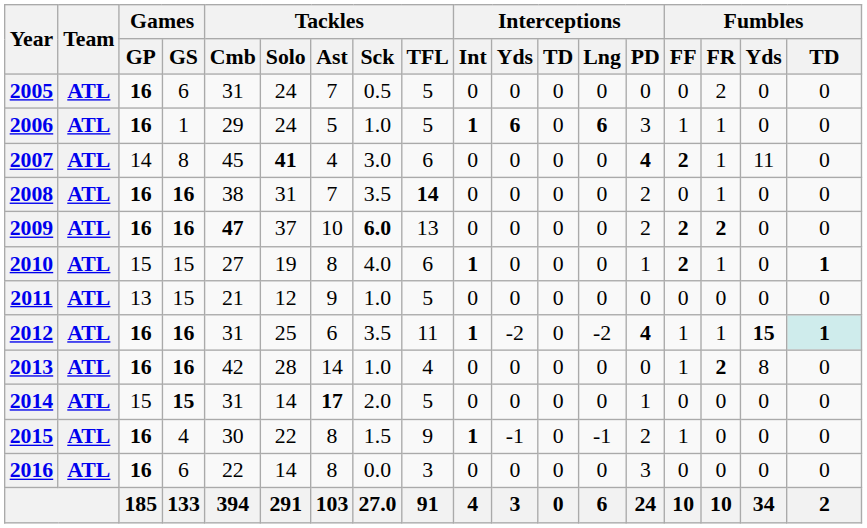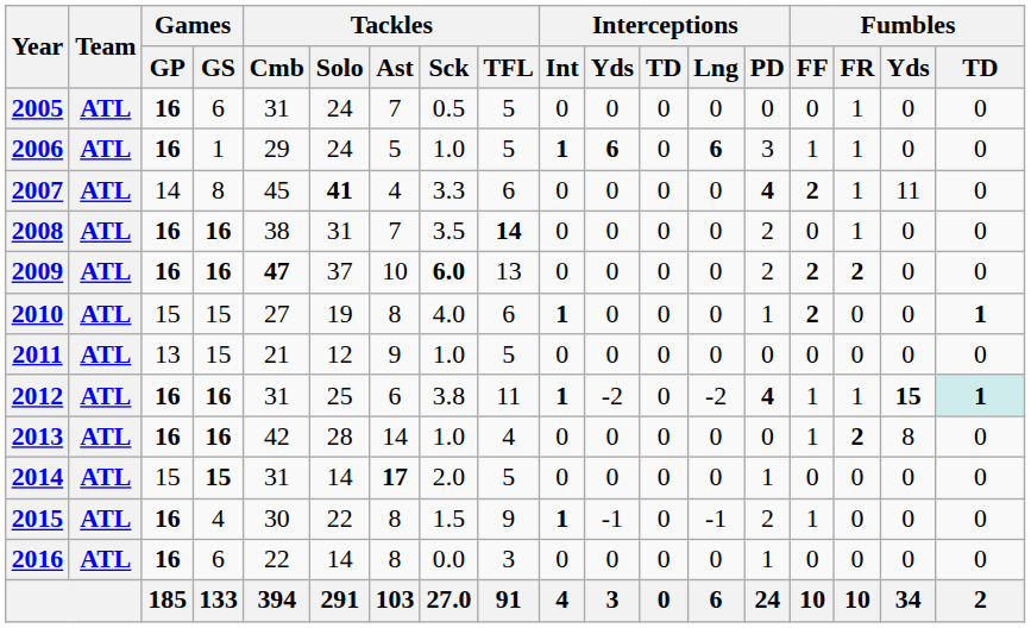 <table class="wikitable" style="text-align:center">
 <tr>
 <th rowspan="2">Year</th>
 <th rowspan="2">Team</th>
 <th colspan="2">Games</th>
 <th colspan="5">Tackles</th>
 <th colspan="5">Interceptions</th>
 <th colspan="4">Fumbles</th>
 </tr>
 <tr>
 <th>GP</th>
 <th>GS</th>
 <th>Cmb</th>
 <th>Solo</th>
 <th>Ast</th>
 <th>Sck</th>
 <th>TFL</th>
 <th>Int</th>
 <th>Yds</th>
 <th>TD</th>
 <th>Lng</th>
 <th>PD</th>
 <th>FF</th>
 <th>FR</th>
 <th>Yds</th>
 <th>TD</th>
 </tr>
 <tr>
 <th><a href='#'>2005</a></th>
 <th><a href='#'>ATL</a></th>
 <td><strong>16</strong></td>
 <td>6</td>
 <td>31</td>
 <td>24</td>
 <td>7</td>
 <td>0.5</td>
 <td>5</td>
 <td>0</td>
 <td>0</td>
 <td>0</td>
 <td>0</td>
 <td>0</td>
 <td>0</td>
-<td>2</td>
+<td>1</td>
 <td>0</td>
 <td>0</td>
 </tr>
 <tr>
 <th><a href='#'>2006</a></th>
 <th><a href='#'>ATL</a></th>
 <td><strong>16</strong></td>
 <td>1</td>
 <td>29</td>
 <td>24</td>
 <td>5</td>
 <td>1.0</td>
 <td>5</td>
 <td><strong>1</strong></td>
 <td><strong>6</strong></td>
 <td>0</td>
 <td><strong>6</strong></td>
 <td>3</td>
 <td>1</td>
 <td>1</td>
 <td>0</td>
 <td>0</td>
 </tr>
 <tr>
 <th><a href='#'>2007</a></th>
 <th><a href='#'>ATL</a></th>
 <td>14</td>
 <td>8</td>
 <td>45</td>
 <td><strong>41</strong></td>
 <td>4</td>
-<td>3.0</td>
+<td>3.3</td>
 <td>6</td>
 <td>0</td>
 <td>0</td>
 <td>0</td>
 <td>0</td>
 <td><strong>4</strong></td>
 <td><strong>2</strong></td>
 <td>1</td>
 <td>11</td>
 <td>0</td>
 </tr>
 <tr>
 <th><a href='#'>2008</a></th>
 <th><a href='#'>ATL</a></th>
 <td><strong>16</strong></td>
 <td><strong>16</strong></td>
 <td>38</td>
 <td>31</td>
 <td>7</td>
 <td>3.5</td>
 <td><strong>14</strong></td>
 <td>0</td>
 <td>0</td>
 <td>0</td>
 <td>0</td>
 <td>2</td>
 <td>0</td>
 <td>1</td>
 <td>0</td>
 <td>0</td>
 </tr>
 <tr>
 <th><a href='#'>2009</a></th>
 <th><a href='#'>ATL</a></th>
 <td><strong>16</strong></td>
 <td><strong>16</strong></td>
 <td><strong>47</strong></td>
 <td>37</td>
 <td>10</td>
 <td><strong>6.0</strong></td>
 <td>13</td>
 <td>0</td>
 <td>0</td>
 <td>0</td>
 <td>0</td>
 <td>2</td>
 <td><strong>2</strong></td>
 <td><strong>2</strong></td>
 <td>0</td>
 <td>0</td>
 </tr>
 <tr>
 <th><a href='#'>2010</a></th>
 <th><a href='#'>ATL</a></th>
 <td>15</td>
 <td>15</td>
 <td>27</td>
 <td>19</td>
 <td>8</td>
 <td>4.0</td>
 <td>6</td>
 <td><strong>1</strong></td>
 <td>0</td>
 <td>0</td>
 <td>0</td>
 <td>1</td>
 <td><strong>2</strong></td>
-<td>1</td>
+<td>0</td>
 <td>0</td>
 <td><strong>1</strong></td>
 </tr>
 <tr>
 <th><a href='#'>2011</a></th>
 <th><a href='#'>ATL</a></th>
 <td>13</td>
 <td>15</td>
 <td>21</td>
 <td>12</td>
 <td>9</td>
 <td>1.0</td>
 <td>5</td>
 <td>0</td>
 <td>0</td>
 <td>0</td>
 <td>0</td>
 <td>0</td>
 <td>0</td>
 <td>0</td>
 <td>0</td>
 <td>0</td>
 </tr>
 <tr>
 <th><a href='#'>2012</a></th>
 <th><a href='#'>ATL</a></th>
 <td><strong>16</strong></td>
 <td><strong>16</strong></td>
 <td>31</td>
 <td>25</td>
 <td>6</td>
-<td>3.5</td>
+<td>3.8</td>
 <td>11</td>
 <td><strong>1</strong></td>
 <td>-2</td>
 <td>0</td>
 <td>-2</td>
 <td><strong>4</strong></td>
 <td>1</td>
 <td>1</td>
 <td><strong>15</strong></td>
 <td style="background:#cfecec; width:3em;"><strong>1</strong></td>
 </tr>
 <tr>
 <th><a href='#'>2013</a></th>
 <th><a href='#'>ATL</a></th>
 <td><strong>16</strong></td>
 <td><strong>16</strong></td>
 <td>42</td>
 <td>28</td>
 <td>14</td>
 <td>1.0</td>
 <td>4</td>
 <td>0</td>
 <td>0</td>
 <td>0</td>
 <td>0</td>
 <td>0</td>
 <td>1</td>
 <td><strong>2</strong></td>
 <td>8</td>
 <td>0</td>
 </tr>
 <tr>
 <th><a href='#'>2014</a></th>
 <th><a href='#'>ATL</a></th>
 <td>15</td>
 <td><strong>15</strong></td>
 <td>31</td>
 <td>14</td>
 <td><strong>17</strong></td>
 <td>2.0</td>
 <td>5</td>
 <td>0</td>
 <td>0</td>
 <td>0</td>
 <td>0</td>
 <td>1</td>
 <td>0</td>
 <td>0</td>
 <td>0</td>
 <td>0</td>
 </tr>
 <tr>
 <th><a href='#'>2015</a></th>
 <th><a href='#'>ATL</a></th>
 <td><strong>16</strong></td>
 <td>4</td>
 <td>30</td>
 <td>22</td>
 <td>8</td>
 <td>1.5</td>
 <td>9</td>
 <td><strong>1</strong></td>
 <td>-1</td>
 <td>0</td>
 <td>-1</td>
 <td>2</td>
 <td>1</td>
 <td>0</td>
 <td>0</td>
 <td>0</td>
 </tr>
 <tr>
 <th><a href='#'>2016</a></th>
 <th><a href='#'>ATL</a></th>
 <td><strong>16</strong></td>
 <td>6</td>
 <td>22</td>
 <td>14</td>
 <td>8</td>
 <td>0.0</td>
 <td>3</td>
 <td>0</td>
 <td>0</td>
 <td>0</td>
 <td>0</td>
-<td>3</td>
+<td>1</td>
 <td>0</td>
 <td>0</td>
 <td>0</td>
 <td>0</td>
 </tr>
 <tr>
 <th colspan="2"></th>
 <th>185</th>
 <th>133</th>
 <th>394</th>
 <th>291</th>
 <th>103</th>
 <th>27.0</th>
 <th>91</th>
 <th>4</th>
 <th>3</th>
 <th>0</th>
 <th>6</th>
 <th>24</th>
 <th>10</th>
 <th>10</th>
 <th>34</th>
 <th>2</th>
 </tr>
 </table>
